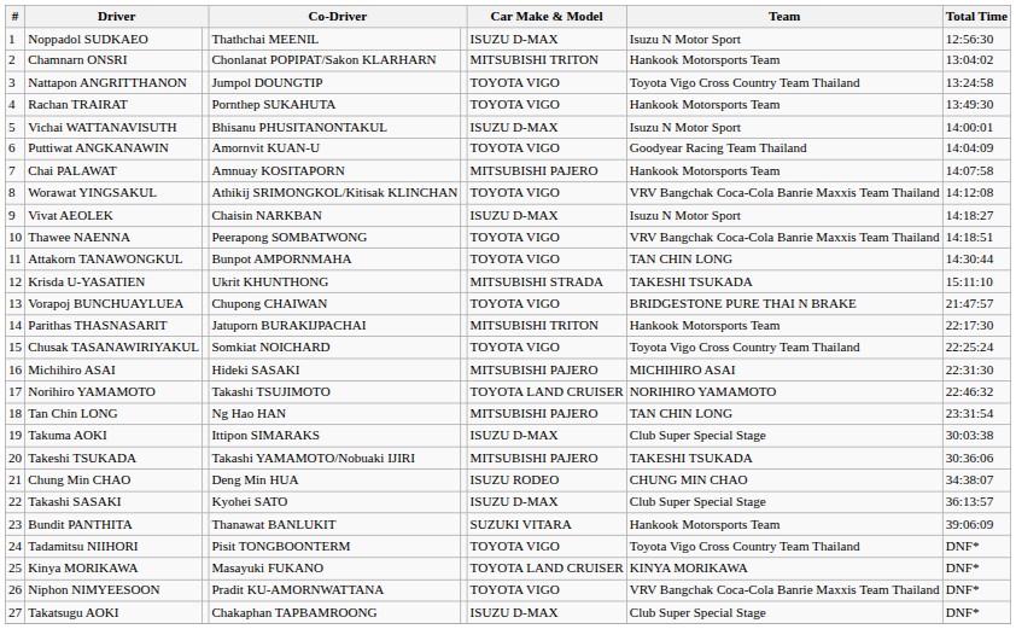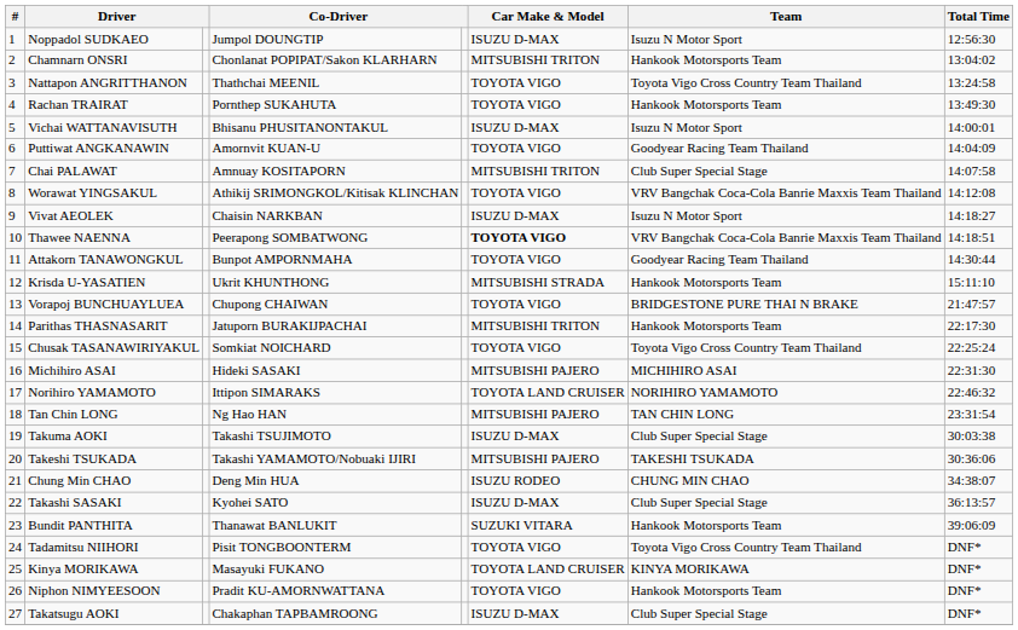 <table class="wikitable" style="font-size:90%; padding-right: 3px">
 <tr>
 <th>#</th>
 <th colspan=2>Driver</th>
 <th colspan=2>Co-Driver</th>
 <th>Car Make & Model</th>
 <th>Team</th>
 <th>Total Time</th>
 </tr>
 <tr>
 <td>1</td>
 <td>Noppadol SUDKAEO</td>
 <td></td>
-<td>Thathchai MEENIL</td>
+<td>Jumpol DOUNGTIP</td>
 <td></td>
 <td>ISUZU D-MAX</td>
 <td>Isuzu N Motor Sport</td>
 <td>12:56:30</td>
 </tr>
 <tr>
 <td>2</td>
 <td>Chamnarn ONSRI</td>
 <td></td>
 <td>Chonlanat POPIPAT/Sakon KLARHARN</td>
 <td></td>
 <td>MITSUBISHI TRITON</td>
 <td>Hankook Motorsports Team</td>
 <td>13:04:02</td>
 </tr>
 <tr>
 <td>3</td>
 <td>Nattapon ANGRITTHANON</td>
 <td></td>
-<td>Jumpol DOUNGTIP</td>
+<td>Thathchai MEENIL</td>
 <td></td>
 <td>TOYOTA VIGO</td>
 <td>Toyota Vigo Cross Country Team Thailand</td>
 <td>13:24:58</td>
 </tr>
 <tr>
 <td>4</td>
 <td>Rachan TRAIRAT</td>
 <td></td>
 <td>Pornthep SUKAHUTA</td>
 <td></td>
 <td>TOYOTA VIGO</td>
 <td>Hankook Motorsports Team</td>
 <td>13:49:30</td>
 </tr>
 <tr>
 <td>5</td>
 <td>Vichai WATTANAVISUTH</td>
 <td></td>
 <td>Bhisanu PHUSITANONTAKUL</td>
 <td></td>
 <td>ISUZU D-MAX</td>
 <td>Isuzu N Motor Sport</td>
 <td>14:00:01</td>
 </tr>
 <tr>
 <td>6</td>
 <td>Puttiwat ANGKANAWIN</td>
 <td></td>
 <td>Amornvit KUAN-U</td>
 <td></td>
 <td>TOYOTA VIGO</td>
 <td>Goodyear Racing Team Thailand</td>
 <td>14:04:09</td>
 </tr>
 <tr>
 <td>7</td>
 <td>Chai PALAWAT</td>
 <td></td>
 <td>Amnuay KOSITAPORN</td>
 <td></td>
-<td>MITSUBISHI PAJERO</td>
-<td>Hankook Motorsports Team</td>
+<td>MITSUBISHI TRITON</td>
+<td>Club Super Special Stage</td>
 <td>14:07:58</td>
 </tr>
 <tr>
 <td>8</td>
 <td>Worawat YINGSAKUL</td>
 <td></td>
 <td>Athikij SRIMONGKOL/Kitisak KLINCHAN</td>
 <td></td>
 <td>TOYOTA VIGO</td>
 <td>VRV Bangchak Coca-Cola Banrie Maxxis Team Thailand</td>
 <td>14:12:08</td>
 </tr>
 <tr>
 <td>9</td>
 <td>Vivat AEOLEK</td>
 <td></td>
 <td>Chaisin NARKBAN</td>
 <td></td>
 <td>ISUZU D-MAX</td>
 <td>Isuzu N Motor Sport</td>
 <td>14:18:27</td>
 </tr>
 <tr>
 <td>10</td>
 <td>Thawee NAENNA</td>
 <td></td>
 <td>Peerapong SOMBATWONG</td>
 <td></td>
-<td>TOYOTA VIGO</td>
+<td><strong>TOYOTA VIGO</strong></td>
 <td>VRV Bangchak Coca-Cola Banrie Maxxis Team Thailand</td>
 <td>14:18:51</td>
 </tr>
 <tr>
 <td>11</td>
 <td>Attakorn TANAWONGKUL</td>
 <td></td>
 <td>Bunpot AMPORNMAHA</td>
 <td></td>
 <td>TOYOTA VIGO</td>
-<td>TAN CHIN LONG</td>
+<td>Goodyear Racing Team Thailand</td>
 <td>14:30:44</td>
 </tr>
 <tr>
 <td>12</td>
 <td>Krisda U-YASATIEN</td>
 <td></td>
 <td>Ukrit KHUNTHONG</td>
 <td></td>
 <td>MITSUBISHI STRADA</td>
-<td>TAKESHI TSUKADA</td>
+<td>Hankook Motorsports Team</td>
 <td>15:11:10</td>
 </tr>
 <tr>
 <td>13</td>
 <td>Vorapoj BUNCHUAYLUEA</td>
 <td></td>
 <td>Chupong CHAIWAN</td>
 <td></td>
 <td>TOYOTA VIGO</td>
 <td>BRIDGESTONE PURE THAI N BRAKE</td>
 <td>21:47:57</td>
 </tr>
 <tr>
 <td>14</td>
 <td>Parithas THASNASARIT</td>
 <td></td>
 <td>Jatuporn BURAKIJPACHAI</td>
 <td></td>
 <td>MITSUBISHI TRITON</td>
 <td>Hankook Motorsports Team</td>
 <td>22:17:30</td>
 </tr>
 <tr>
 <td>15</td>
 <td>Chusak TASANAWIRIYAKUL</td>
 <td></td>
 <td>Somkiat NOICHARD</td>
 <td></td>
 <td>TOYOTA VIGO</td>
 <td>Toyota Vigo Cross Country Team Thailand</td>
 <td>22:25:24</td>
 </tr>
 <tr>
 <td>16</td>
 <td>Michihiro ASAI</td>
 <td></td>
 <td>Hideki SASAKI</td>
 <td></td>
 <td>MITSUBISHI PAJERO</td>
 <td>MICHIHIRO ASAI</td>
 <td>22:31:30</td>
 </tr>
 <tr>
 <td>17</td>
 <td>Norihiro YAMAMOTO</td>
 <td></td>
-<td>Takashi TSUJIMOTO</td>
+<td>Ittipon SIMARAKS</td>
 <td></td>
 <td>TOYOTA LAND CRUISER</td>
 <td>NORIHIRO YAMAMOTO</td>
 <td>22:46:32</td>
 </tr>
 <tr>
 <td>18</td>
 <td>Tan Chin LONG</td>
 <td></td>
 <td>Ng Hao HAN</td>
 <td></td>
 <td>MITSUBISHI PAJERO</td>
 <td>TAN CHIN LONG</td>
 <td>23:31:54</td>
 </tr>
 <tr>
 <td>19</td>
 <td>Takuma AOKI</td>
 <td></td>
-<td>Ittipon SIMARAKS</td>
+<td>Takashi TSUJIMOTO</td>
 <td></td>
 <td>ISUZU D-MAX</td>
 <td>Club Super Special Stage</td>
 <td>30:03:38</td>
 </tr>
 <tr>
 <td>20</td>
 <td>Takeshi TSUKADA</td>
 <td></td>
 <td>Takashi YAMAMOTO/Nobuaki IJIRI</td>
 <td></td>
 <td>MITSUBISHI PAJERO</td>
 <td>TAKESHI TSUKADA</td>
 <td>30:36:06</td>
 </tr>
 <tr>
 <td>21</td>
 <td>Chung Min CHAO</td>
 <td></td>
 <td>Deng Min HUA</td>
 <td></td>
 <td>ISUZU RODEO</td>
 <td>CHUNG MIN CHAO</td>
 <td>34:38:07</td>
 </tr>
 <tr>
 <td>22</td>
 <td>Takashi SASAKI</td>
 <td></td>
 <td>Kyohei SATO</td>
 <td></td>
 <td>ISUZU D-MAX</td>
 <td>Club Super Special Stage</td>
 <td>36:13:57</td>
 </tr>
 <tr>
 <td>23</td>
 <td>Bundit PANTHITA</td>
 <td></td>
 <td>Thanawat BANLUKIT</td>
 <td></td>
 <td>SUZUKI VITARA</td>
 <td>Hankook Motorsports Team</td>
 <td>39:06:09</td>
 </tr>
 <tr>
 <td>24</td>
 <td>Tadamitsu NIIHORI</td>
 <td></td>
 <td>Pisit TONGBOONTERM</td>
 <td></td>
 <td>TOYOTA VIGO</td>
 <td>Toyota Vigo Cross Country Team Thailand</td>
 <td>DNF*</td>
 </tr>
 <tr>
 <td>25</td>
 <td>Kinya MORIKAWA</td>
 <td></td>
 <td>Masayuki FUKANO</td>
 <td></td>
 <td>TOYOTA LAND CRUISER</td>
 <td>KINYA MORIKAWA</td>
 <td>DNF*</td>
 </tr>
 <tr>
 <td>26</td>
 <td>Niphon NIMYEESOON</td>
 <td></td>
 <td>Pradit KU-AMORNWATTANA</td>
 <td></td>
 <td>TOYOTA VIGO</td>
-<td>VRV Bangchak Coca-Cola Banrie Maxxis Team Thailand</td>
+<td>Hankook Motorsports Team</td>
 <td>DNF*</td>
 </tr>
 <tr>
 <td>27</td>
 <td>Takatsugu AOKI</td>
 <td></td>
 <td>Chakaphan TAPBAMROONG</td>
 <td></td>
 <td>ISUZU D-MAX</td>
 <td>Club Super Special Stage</td>
 <td>DNF*</td>
 </tr>
 <tr>
 </tr>
 </table>
